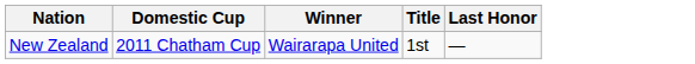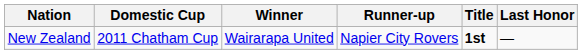 <table class="wikitable">
 <tr>
 <th>Nation</th>
 <th>Domestic Cup</th>
 <th>Winner</th>
+<th>Runner-up</th>
 <th>Title</th>
 <th>Last Honor</th>
 </tr>
 <tr>
 <td> <a href='#'>New Zealand</a></td>
 <td><a href='#'>2011 Chatham Cup</a></td>
 <td><a href='#'>Wairarapa United</a></td>
-<td>1st</td>
+<td><a href='#'>Napier City Rovers</a></td>
+<td><strong>1st</strong></td>
 <td>—</td>
 </tr>
 </table>
